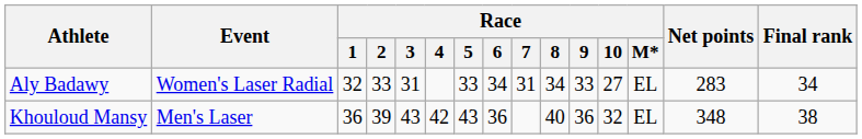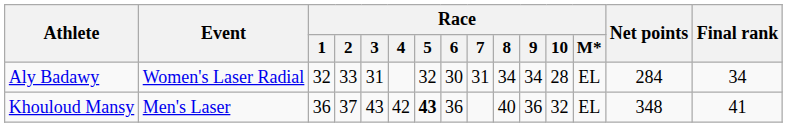 <table class="wikitable" style="font-size:90%">
 <tr>
 <th rowspan="2">Athlete</th>
 <th rowspan="2">Event</th>
 <th colspan=11>Race</th>
 <th rowspan=2>Net points</th>
 <th rowspan=2>Final rank</th>
 </tr>
 <tr style="font-size:95%">
 <th>1</th>
 <th>2</th>
 <th>3</th>
 <th>4</th>
 <th>5</th>
 <th>6</th>
 <th>7</th>
 <th>8</th>
 <th>9</th>
 <th>10</th>
 <th>M*</th>
 </tr>
 <tr align=center>
 <td align=left><a href='#'>Aly Badawy</a></td>
 <td align=left><a href='#'>Women's Laser Radial</a></td>
 <td>32</td>
 <td>33</td>
 <td>31</td>
 <td></td>
-<td>33</td>
-<td>34</td>
+<td>32</td>
+<td>30</td>
 <td>31</td>
 <td>34</td>
-<td>33</td>
-<td>27</td>
+<td>34</td>
+<td>28</td>
 <td>EL</td>
-<td>283</td>
+<td>284</td>
 <td>34</td>
 </tr>
 <tr align=center>
 <td align=left><a href='#'>Khouloud Mansy</a></td>
 <td align=left><a href='#'>Men's Laser</a></td>
 <td>36</td>
-<td>39</td>
+<td>37</td>
 <td>43</td>
 <td>42</td>
-<td>43</td>
+<td><strong>43</strong></td>
 <td>36</td>
 <td></td>
 <td>40</td>
 <td>36</td>
 <td>32</td>
 <td>EL</td>
 <td>348</td>
-<td>38</td>
+<td>41</td>
 </tr>
 </table>
